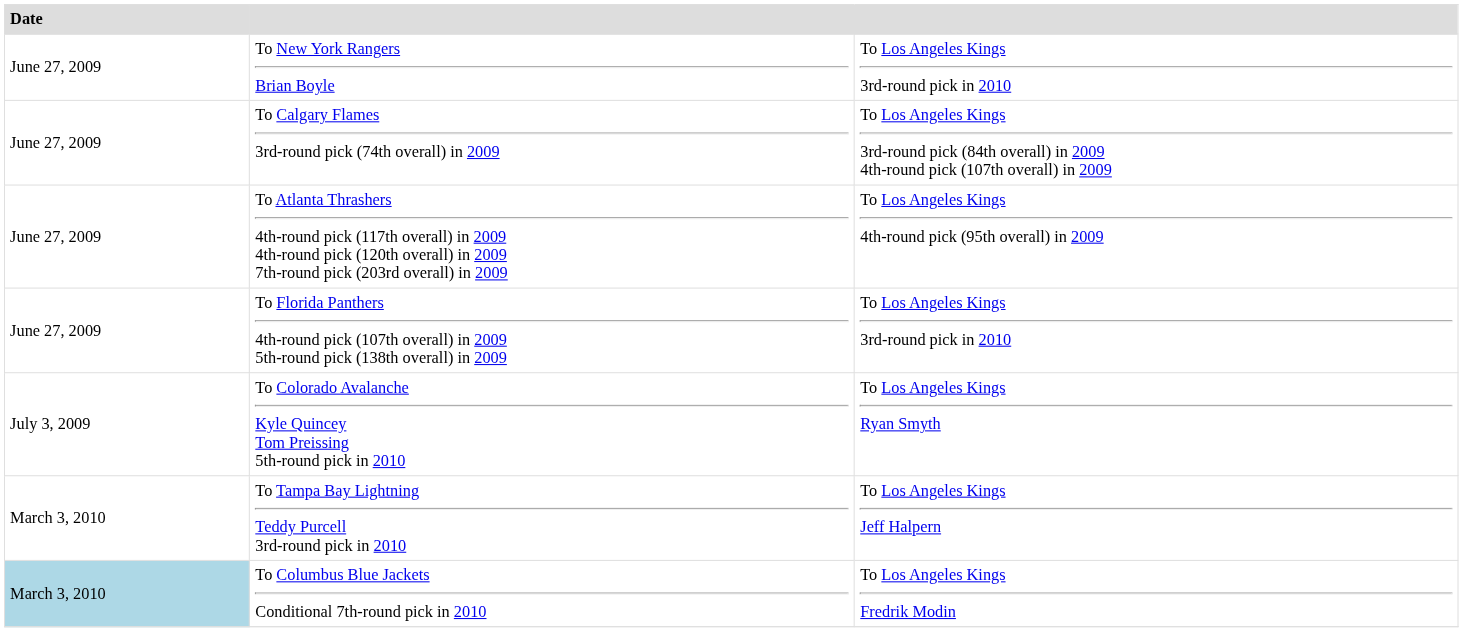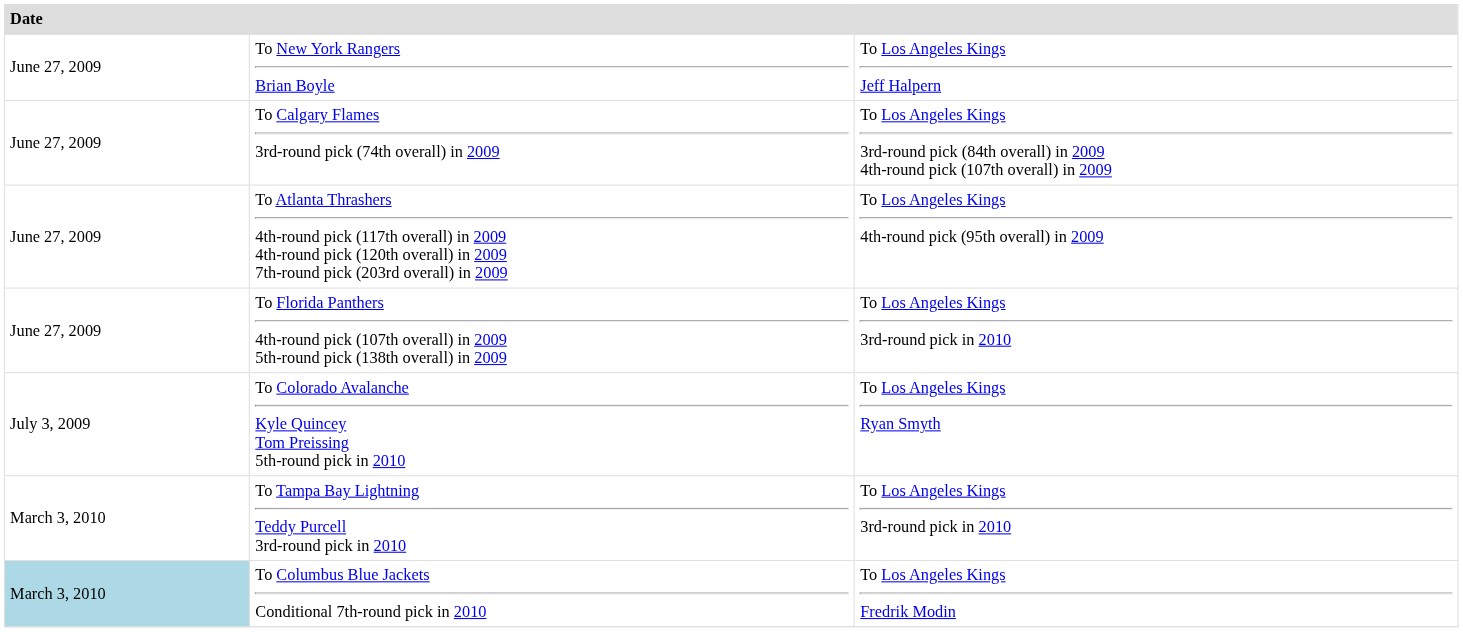 <table border=1 style="border-collapse:collapse" bordercolor="#DFDFDF"  cellpadding="5" width=90%>
 <tr bgcolor="#dddddd">
 <td><strong>Date</strong></td>
 <th colspan="2"></th>
 </tr>
 <tr>
 <td>June 27, 2009</td>
 <td valign="top">To <a href='#'>New York Rangers</a> <hr><a href='#'>Brian Boyle</a></td>
-<td valign="top">To <a href='#'>Los Angeles Kings</a> <hr>3rd-round pick in <a href='#'>2010</a></td>
+<td valign="top">To <a href='#'>Los Angeles Kings</a> <hr><a href='#'>Jeff Halpern</a></td>
 </tr>
 <tr>
 <td>June 27, 2009</td>
 <td valign="top">To <a href='#'>Calgary Flames</a> <hr>3rd-round pick (74th overall) in <a href='#'>2009</a></td>
 <td valign="top">To <a href='#'>Los Angeles Kings</a> <hr>3rd-round pick (84th overall) in <a href='#'>2009</a><br>4th-round pick (107th overall) in <a href='#'>2009</a></td>
 </tr>
 <tr>
 <td>June 27, 2009</td>
 <td valign="top">To <a href='#'>Atlanta Thrashers</a> <hr>4th-round pick (117th overall) in <a href='#'>2009</a><br>4th-round pick (120th overall) in <a href='#'>2009</a><br>7th-round pick (203rd overall) in <a href='#'>2009</a></td>
 <td valign="top">To <a href='#'>Los Angeles Kings</a> <hr>4th-round pick (95th overall) in <a href='#'>2009</a></td>
 </tr>
 <tr>
 <td>June 27, 2009</td>
 <td valign="top">To <a href='#'>Florida Panthers</a> <hr>4th-round pick (107th overall) in <a href='#'>2009</a><br>5th-round pick (138th overall) in <a href='#'>2009</a></td>
 <td valign="top">To <a href='#'>Los Angeles Kings</a> <hr>3rd-round pick in <a href='#'>2010</a></td>
 </tr>
 <tr>
 <td>July 3, 2009</td>
 <td valign="top">To <a href='#'>Colorado Avalanche</a> <hr><a href='#'>Kyle Quincey</a> <br> <a href='#'>Tom Preissing</a> <br> 5th-round pick in <a href='#'>2010</a></td>
 <td valign="top">To <a href='#'>Los Angeles Kings</a> <hr><a href='#'>Ryan Smyth</a></td>
 </tr>
 <tr>
 <td>March 3, 2010</td>
 <td valign="top">To <a href='#'>Tampa Bay Lightning</a> <hr><a href='#'>Teddy Purcell</a> <br> 3rd-round pick in <a href='#'>2010</a></td>
-<td valign="top">To <a href='#'>Los Angeles Kings</a> <hr><a href='#'>Jeff Halpern</a></td>
+<td valign="top">To <a href='#'>Los Angeles Kings</a> <hr>3rd-round pick in <a href='#'>2010</a></td>
 </tr>
 <tr>
 <td style="background: lightblue;">March 3, 2010</td>
 <td valign="top">To <a href='#'>Columbus Blue Jackets</a> <hr>Conditional 7th-round pick in <a href='#'>2010</a></td>
 <td valign="top">To <a href='#'>Los Angeles Kings</a> <hr><a href='#'>Fredrik Modin</a></td>
 </tr>
 <tr>
 </tr>
 </table>
